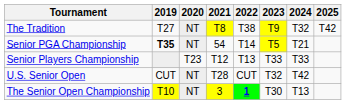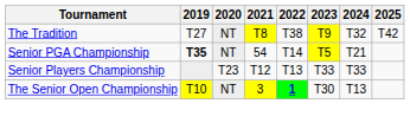 <table class="wikitable" style="font-size:95%;text-align:center;">
 <tr>
 <th>Tournament</th>
 <th>2019</th>
 <th>2020</th>
 <th>2021</th>
 <th>2022</th>
 <th>2023</th>
 <th>2024</th>
 <th>2025</th>
 </tr>
 <tr>
 <td align=left><a href='#'>The Tradition</a></td>
 <td>T27</td>
 <td style="background:#eeeeee;">NT</td>
 <td style="background:yellow;">T8</td>
 <td>T38</td>
 <td style="background:yellow;">T9</td>
 <td>T32</td>
 <td>T42</td>
 </tr>
 <tr>
 <td align=left><a href='#'>Senior PGA Championship</a></td>
 <td><strong>T35</strong></td>
 <td style="background:#eeeeee;">NT</td>
 <td>54</td>
 <td>T14</td>
 <td style="background:yellow;">T5</td>
 <td>T21</td>
 <td></td>
 </tr>
 <tr>
 <td align=left><a href='#'>Senior Players Championship</a></td>
 <td style="background:#eeeeee;"></td>
 <td>T23</td>
 <td>T12</td>
 <td>T13</td>
 <td>T33</td>
 <td>T33</td>
 <td></td>
 </tr>
 <tr>
-<td align=left><a href='#'>U.S. Senior Open</a></td>
-<td>CUT</td>
-<td style="background:#eeeeee;">NT</td>
-<td>T28</td>
-<td>CUT</td>
-<td>T32</td>
-<td>T42</td>
-<td></td>
-</tr>
-<tr>
 <td align=left><a href='#'>The Senior Open Championship</a></td>
 <td style="background:yellow;">T10</td>
 <td style="background:#eeeeee;">NT</td>
 <td style="background:yellow;">3</td>
 <td style="background:lime;"><a href='#'><strong>1</strong></a></td>
 <td>T30</td>
 <td>T13</td>
 <td></td>
 </tr>
 </table>
